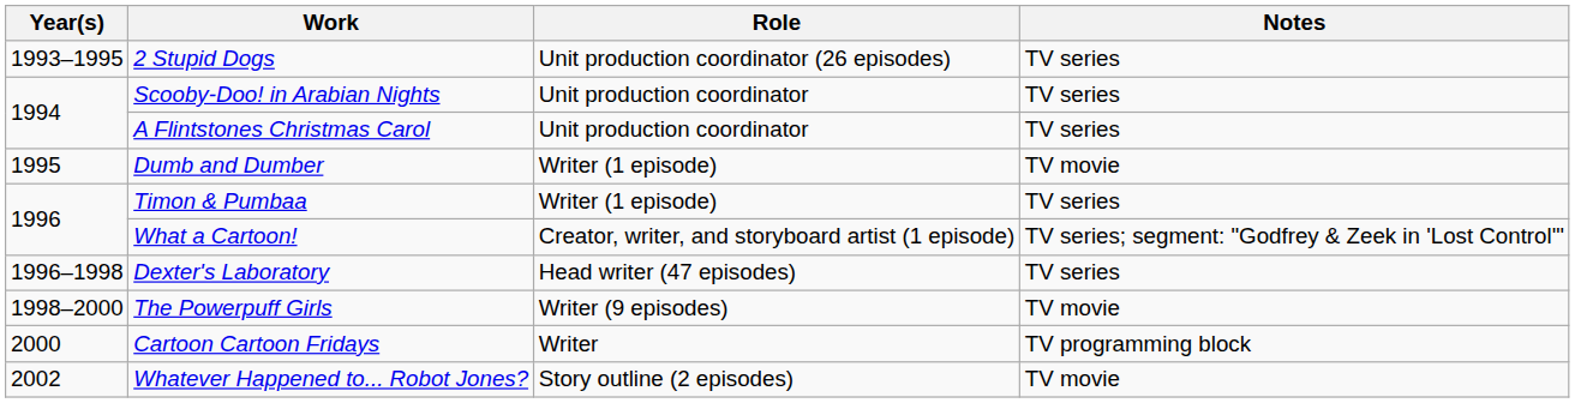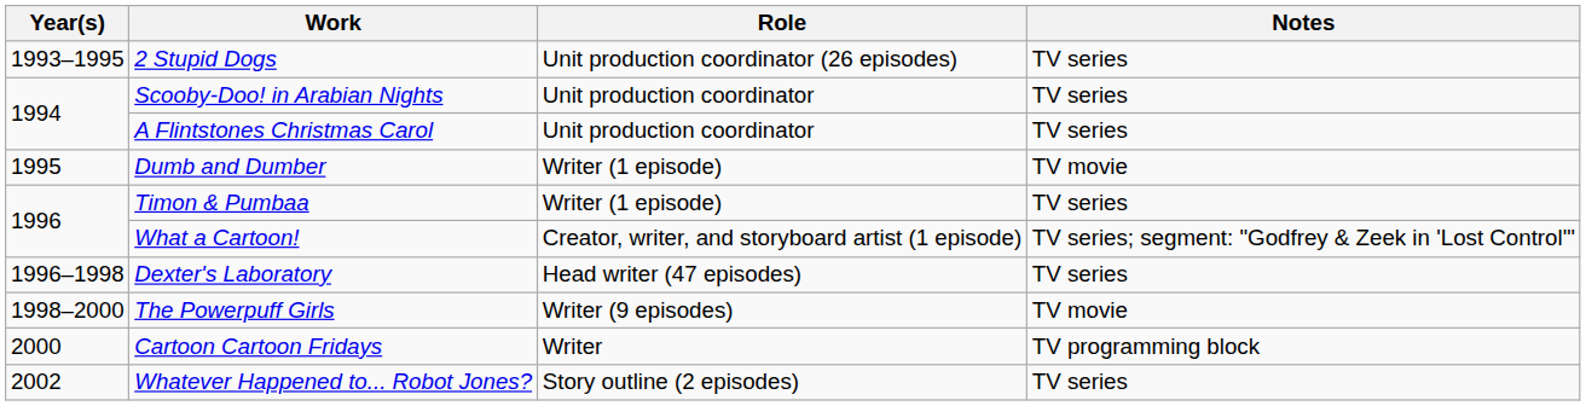 <table class="wikitable">
 <tr>
 <th>Year(s)</th>
 <th>Work</th>
 <th>Role</th>
 <th>Notes</th>
 </tr>
 <tr>
 <td>1993–1995</td>
 <td><em><a href='#'>2 Stupid Dogs</a></em></td>
 <td>Unit production coordinator (26 episodes)</td>
 <td>TV series</td>
 </tr>
 <tr>
 <td rowspan="2">1994</td>
 <td><em><a href='#'>Scooby-Doo! in Arabian Nights</a></em></td>
 <td>Unit production coordinator</td>
 <td>TV series</td>
 </tr>
 <tr>
 <td><em><a href='#'>A Flintstones Christmas Carol</a></em></td>
 <td>Unit production coordinator</td>
 <td>TV series</td>
 </tr>
 <tr>
 <td>1995</td>
 <td><em><a href='#'>Dumb and Dumber</a></em></td>
 <td>Writer (1 episode)</td>
 <td>TV movie</td>
 </tr>
 <tr>
 <td rowspan="2">1996</td>
 <td><em><a href='#'>Timon & Pumbaa</a></em></td>
 <td>Writer (1 episode)</td>
 <td>TV series</td>
 </tr>
 <tr>
 <td><em><a href='#'>What a Cartoon!</a></em></td>
 <td>Creator, writer, and storyboard artist (1 episode)</td>
 <td>TV series; segment: "Godfrey & Zeek in 'Lost Control'"</td>
 </tr>
 <tr>
 <td>1996–1998</td>
 <td><em><a href='#'>Dexter's Laboratory</a></em></td>
 <td>Head writer (47 episodes)</td>
 <td>TV series</td>
 </tr>
 <tr>
 <td>1998–2000</td>
 <td><em><a href='#'>The Powerpuff Girls</a></em></td>
 <td>Writer (9 episodes)</td>
 <td>TV movie</td>
 </tr>
 <tr>
 <td>2000</td>
 <td><em><a href='#'>Cartoon Cartoon Fridays</a></em></td>
 <td>Writer</td>
 <td>TV programming block</td>
 </tr>
 <tr>
 <td>2002</td>
 <td><em><a href='#'>Whatever Happened to... Robot Jones?</a></em></td>
 <td>Story outline (2 episodes)</td>
-<td>TV movie</td>
+<td>TV series</td>
 </tr>
 </table>
